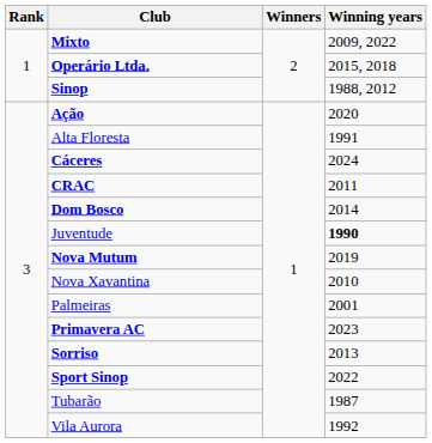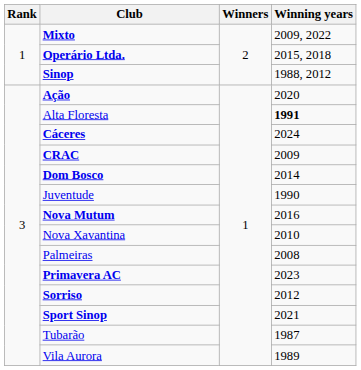 <table class="wikitable sortable">
 <tr>
 <th>Rank</th>
 <th style="width:220px">Club</th>
 <th>Winners</th>
 <th>Winning years</th>
 </tr>
 <tr>
 <td rowspan=3 align="center">1</td>
 <td><strong><a href='#'>Mixto</a></strong></td>
 <td rowspan=3 align="center">2</td>
 <td>2009, 2022</td>
 </tr>
 <tr>
 <td><strong><a href='#'>Operário Ltda.</a></strong></td>
 <td>2015, 2018</td>
 </tr>
 <tr>
 <td><strong><a href='#'>Sinop</a></strong></td>
 <td>1988, 2012</td>
 </tr>
 <tr>
 <td rowspan=14 align="center">3</td>
 <td><strong><a href='#'>Ação</a></strong></td>
 <td rowspan=14 align="center">1</td>
 <td>2020</td>
 </tr>
 <tr>
 <td><a href='#'>Alta Floresta</a></td>
-<td>1991</td>
+<td><strong>1991</strong></td>
 </tr>
 <tr>
 <td><strong><a href='#'>Cáceres</a></strong></td>
 <td>2024</td>
 </tr>
 <tr>
 <td><strong><a href='#'>CRAC</a></strong></td>
-<td>2011</td>
+<td>2009</td>
 </tr>
 <tr>
 <td><strong><a href='#'>Dom Bosco</a></strong></td>
 <td>2014</td>
 </tr>
 <tr>
 <td><a href='#'>Juventude</a></td>
-<td><strong>1990</strong></td>
+<td>1990</td>
 </tr>
 <tr>
 <td><strong><a href='#'>Nova Mutum</a></strong></td>
-<td>2019</td>
+<td>2016</td>
 </tr>
 <tr>
 <td><a href='#'>Nova Xavantina</a></td>
 <td>2010</td>
 </tr>
 <tr>
 <td><a href='#'>Palmeiras</a></td>
-<td>2001</td>
+<td>2008</td>
 </tr>
 <tr>
 <td><strong><a href='#'>Primavera AC</a></strong></td>
 <td>2023</td>
 </tr>
 <tr>
 <td><strong><a href='#'>Sorriso</a></strong></td>
-<td>2013</td>
+<td>2012</td>
 </tr>
 <tr>
 <td><strong><a href='#'>Sport Sinop</a></strong></td>
-<td>2022</td>
+<td>2021</td>
 </tr>
 <tr>
 <td><a href='#'>Tubarão</a></td>
 <td>1987</td>
 </tr>
 <tr>
 <td><a href='#'>Vila Aurora</a></td>
-<td>1992</td>
+<td>1989</td>
 </tr>
 </table>
